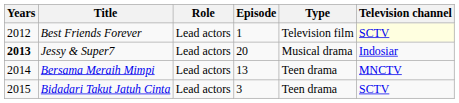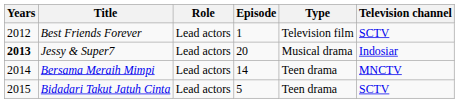 <table class="wikitable">
 <tr>
 <th>Years</th>
 <th>Title</th>
 <th>Role</th>
 <th>Episode</th>
 <th>Type</th>
 <th>Television channel</th>
 </tr>
 <tr>
 <td>2012</td>
 <td><em>Best Friends Forever</em></td>
 <td>Lead actors</td>
 <td>1</td>
 <td>Television film</td>
-<td style="background: lightyellow;"><a href='#'>SCTV</a></td>
+<td><a href='#'>SCTV</a></td>
 </tr>
 <tr>
 <td><strong>2013</strong></td>
 <td><em>Jessy & Super7</em></td>
 <td>Lead actors</td>
 <td>20</td>
 <td>Musical drama</td>
 <td><a href='#'>Indosiar</a></td>
 </tr>
 <tr>
 <td>2014</td>
 <td><em><a href='#'>Bersama Meraih Mimpi</a></em></td>
 <td>Lead actors</td>
-<td>13</td>
+<td>14</td>
 <td>Teen drama</td>
 <td><a href='#'>MNCTV</a></td>
 </tr>
 <tr>
 <td>2015</td>
 <td><em><a href='#'>Bidadari Takut Jatuh Cinta</a></em></td>
 <td>Lead actors</td>
-<td>3</td>
+<td>5</td>
 <td>Teen drama</td>
 <td><a href='#'>SCTV</a></td>
 </tr>
 </table>
